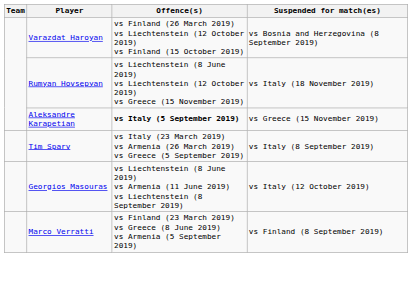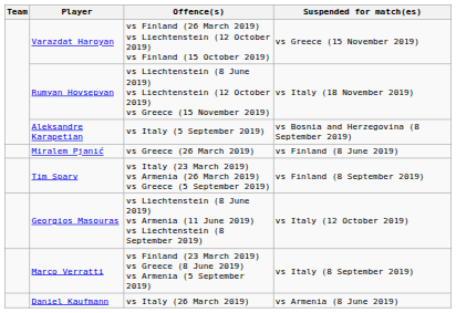 <table class="wikitable" style="font-size:90%">
 <tr>
 <th>Team</th>
 <th>Player</th>
 <th>Offence(s)</th>
 <th>Suspended for match(es)</th>
 </tr>
 <tr>
 <td rowspan=3></td>
 <td><a href='#'>Varazdat Haroyan</a></td>
 <td> vs Finland (26 March 2019)<br> vs Liechtenstein (12 October 2019)<br> vs Finland (15 October 2019)</td>
-<td>vs Bosnia and Herzegovina (8 September 2019)</td>
+<td>vs Greece (15 November 2019)</td>
 </tr>
 <tr>
 <td><a href='#'>Rumyan Hovsepyan</a></td>
 <td> vs Liechtenstein (8 June 2019)<br> vs Liechtenstein (12 October 2019)<br> vs Greece (15 November 2019)</td>
 <td>vs Italy (18 November 2019)</td>
 </tr>
 <tr>
 <td><a href='#'>Aleksandre Karapetian</a></td>
-<td><strong> vs Italy (5 September 2019)</strong></td>
-<td>vs Greece (15 November 2019)</td>
+<td> vs Italy (5 September 2019)</td>
+<td>vs Bosnia and Herzegovina (8 September 2019)</td>
+</tr>
+<tr>
+<td></td>
+<td><a href='#'>Miralem Pjanić</a></td>
+<td> vs Greece (26 March 2019)</td>
+<td>vs Finland (8 June 2019)</td>
 </tr>
 <tr>
 <td></td>
 <td><a href='#'>Tim Sparv</a></td>
 <td> vs Italy (23 March 2019)<br> vs Armenia (26 March 2019)<br> vs Greece (5 September 2019)</td>
-<td>vs Italy (8 September 2019)</td>
+<td>vs Finland (8 September 2019)</td>
 </tr>
 <tr>
 <td></td>
 <td><a href='#'>Georgios Masouras</a></td>
 <td> vs Liechtenstein (8 June 2019)<br> vs Armenia (11 June 2019)<br> vs Liechtenstein (8 September 2019)</td>
 <td>vs Italy (12 October 2019)</td>
 </tr>
 <tr>
 <td></td>
 <td><a href='#'>Marco Verratti</a></td>
 <td> vs Finland (23 March 2019)<br> vs Greece (8 June 2019)<br> vs Armenia (5 September 2019)</td>
-<td>vs Finland (8 September 2019)</td>
+<td>vs Italy (8 September 2019)</td>
+</tr>
+<tr>
+<td></td>
+<td><a href='#'>Daniel Kaufmann</a></td>
+<td> vs Italy (26 March 2019)</td>
+<td>vs Armenia (8 June 2019)</td>
 </tr>
 </table>
